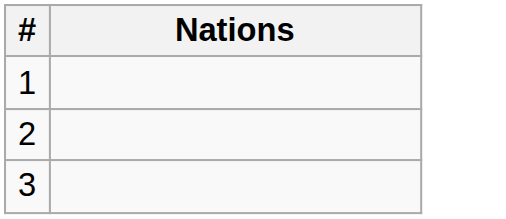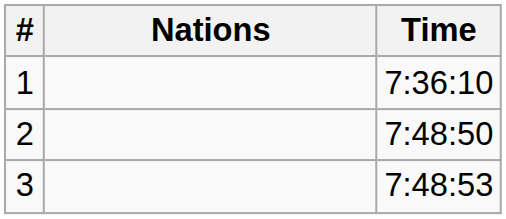 <table class="wikitable" style="text-align:center;">
 <tr>
 <th width=8%>#</th>
 <th width=67%>Nations</th>
+<th width=25%>Time</th>
 </tr>
 <tr>
 <td>1</td>
 <td align="left"></td>
+<td>7:36:10</td>
 </tr>
 <tr>
 <td>2</td>
 <td align="left"></td>
+<td>7:48:50</td>
 </tr>
 <tr>
 <td>3</td>
 <td align="left"></td>
+<td>7:48:53</td>
 </tr>
 </table>
